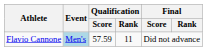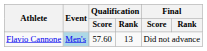 <table class="wikitable" style="font-size:90%">
 <tr>
 <th rowspan="2">Athlete</th>
 <th rowspan="2">Event</th>
 <th colspan="2">Qualification</th>
 <th colspan="2">Final</th>
 </tr>
 <tr style="font-size:95%">
 <th>Score</th>
 <th>Rank</th>
 <th>Score</th>
 <th>Rank</th>
 </tr>
 <tr align=center>
 <td align=left><a href='#'>Flavio Cannone</a></td>
 <td align=left style="background: lightblue;"><a href='#'>Men's</a></td>
-<td>57.59</td>
-<td>11</td>
+<td>57.60</td>
+<td>13</td>
 <td colspan=2>Did not advance</td>
 </tr>
 </table>
